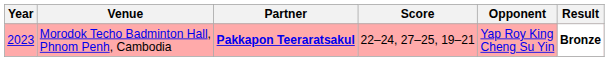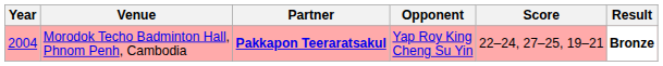 <table class="sortable wikitable" style="font-size: 90%">
 <tr>
 <th>Year</th>
 <th>Venue</th>
 <th>Partner</th>
+<th>Opponent</th>
 <th>Score</th>
-<th>Opponent</th>
 <th>Result</th>
 </tr>
 <tr style="background:#FFAAAA">
-<td align="center"><a href='#'>2023</a></td>
+<td align="center"><a href='#'>2004</a></td>
 <td align="left"><a href='#'>Morodok Techo Badminton Hall</a>,<br><a href='#'>Phnom Penh</a>, Cambodia</td>
 <td align="left"><strong> <a href='#'>Pakkapon Teeraratsakul</a></strong></td>
+<td align="left"> <a href='#'>Yap Roy King</a><br> <a href='#'>Cheng Su Yin</a></td>
 <td align="left">22–24, 27–25, 19–21</td>
-<td align="left"> <a href='#'>Yap Roy King</a><br> <a href='#'>Cheng Su Yin</a></td>
 <td style="text-align:left; background:white"> <strong>Bronze</strong></td>
 </tr>
 </table>
